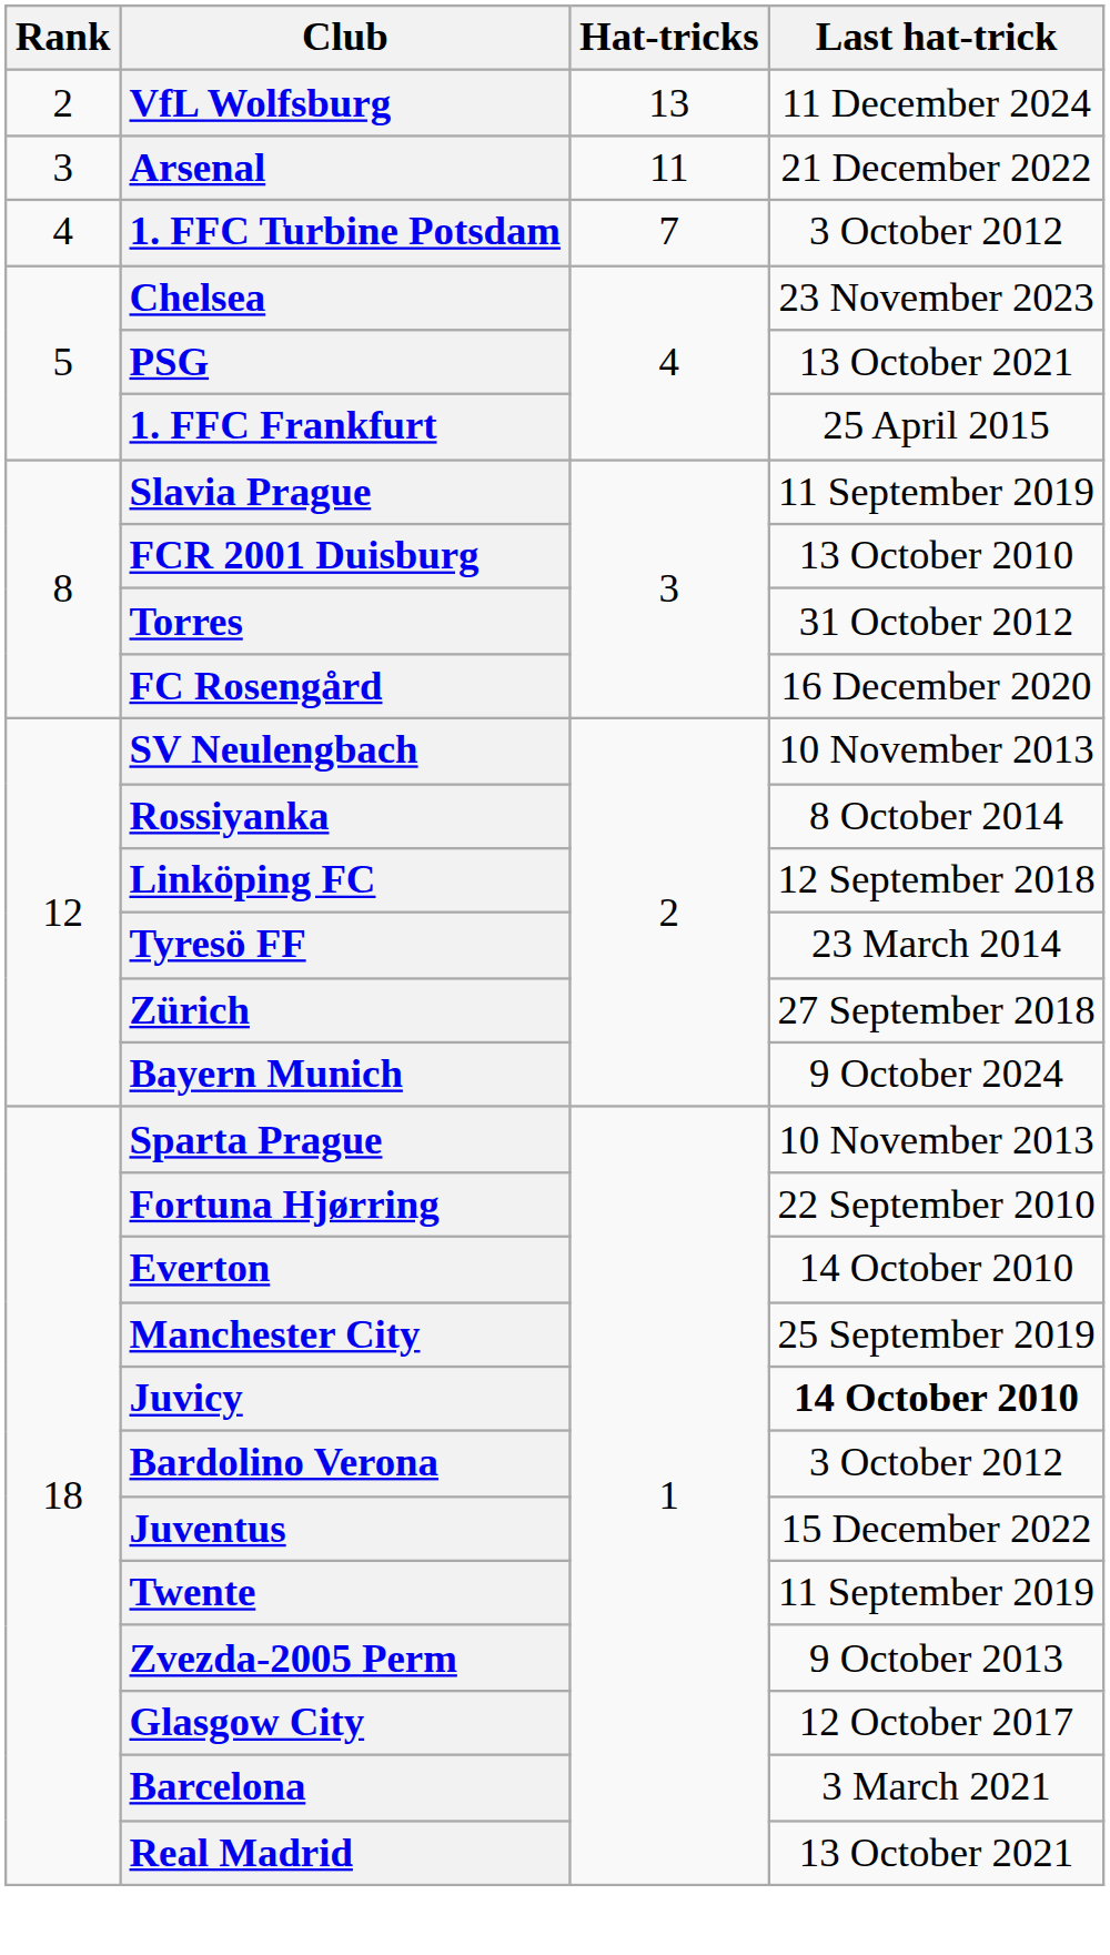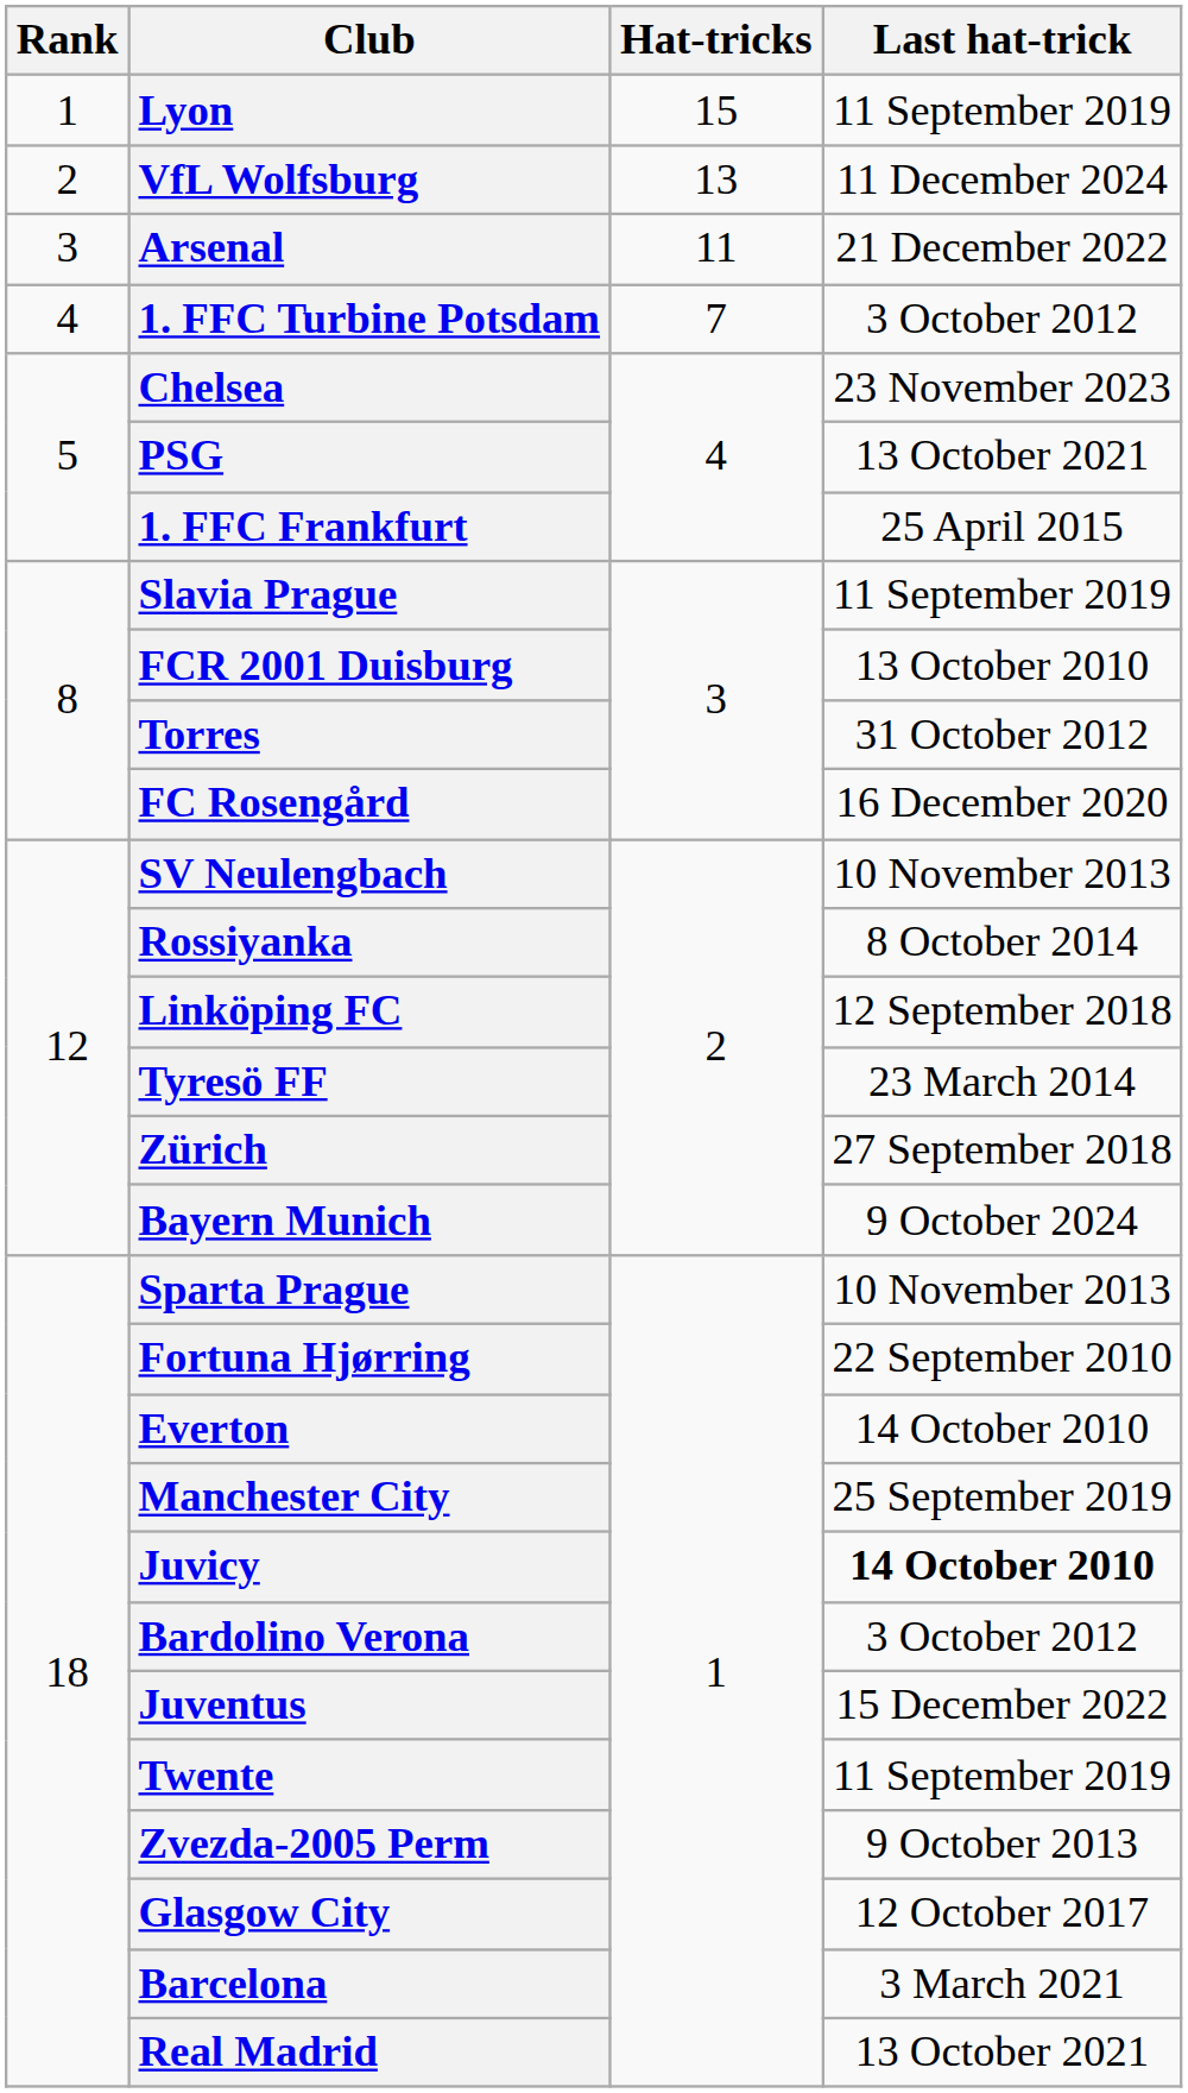 <table class="wikitable sortable plainrowheaders" style="text-align:center">
 <tr>
 <th scope="col">Rank</th>
 <th scope="col">Club</th>
 <th scope="col">Hat-tricks</th>
 <th scope="col">Last hat-trick</th>
+</tr>
+<tr>
+<td>1</td>
+<th scope='row' style='text-align:left' data-sort-value="Lyon"> <a href='#'>Lyon</a></th>
+<td>15</td>
+<td>11 September 2019</td>
 </tr>
 <tr>
 <td>2</td>
 <th scope='row' style='text-align:left' data-sort-value="Wolfsburg"> <a href='#'>VfL Wolfsburg</a></th>
 <td>13</td>
 <td>11 December 2024</td>
 </tr>
 <tr>
 <td>3</td>
 <th scope='row' style='text-align:left'data-sort-value="Arsenal"> <a href='#'>Arsenal</a></th>
 <td>11</td>
 <td>21 December 2022</td>
 </tr>
 <tr>
 <td>4</td>
 <th scope='row' style='text-align:left'data-sort-value="Turbine Potsdam"> <a href='#'>1. FFC Turbine Potsdam</a></th>
 <td>7</td>
 <td>3 October 2012</td>
 </tr>
 <tr>
 <td rowspan="3">5</td>
 <th scope='row' style='text-align:left'data-sort-value="Chelsea"> <a href='#'>Chelsea</a></th>
 <td rowspan="3">4</td>
 <td>23 November 2023</td>
 </tr>
 <tr>
 <th scope='row' style='text-align:left' data-sort-value="Paris Saint-Germain"> <a href='#'>PSG</a></th>
 <td>13 October 2021</td>
 </tr>
 <tr>
 <th scope='row' style='text-align:left' data-sort-value="Eintracht Frankfurt"> <a href='#'>1. FFC Frankfurt</a></th>
 <td>25 April 2015</td>
 </tr>
 <tr>
 <td rowspan="4">8</td>
 <th scope='row' style='text-align:left'data-sort-value="Slavia Prague"> <a href='#'>Slavia Prague</a></th>
 <td rowspan="4">3</td>
 <td>11 September 2019</td>
 </tr>
 <tr>
 <th scope='row' style='text-align:left' data-sort-value="Duisburg"> <a href='#'>FCR 2001 Duisburg</a></th>
 <td>13 October 2010</td>
 </tr>
 <tr>
 <th scope='row' style='text-align:left' data-sort-value="Torres"> <a href='#'>Torres</a></th>
 <td>31 October 2012</td>
 </tr>
 <tr>
 <th scope='row' style='text-align:left' data-sort-value="Rosengård"> <a href='#'>FC Rosengård</a></th>
 <td>16 December 2020</td>
 </tr>
 <tr>
 <td rowspan="6">12</td>
 <th scope='row' style='text-align:left'data-sort-value="Neulengbach"> <a href='#'>SV Neulengbach</a></th>
 <td rowspan="6">2</td>
 <td>10 November 2013</td>
 </tr>
 <tr>
 <th scope='row' style='text-align:left' data-sort-value="Rossiyanka"> <a href='#'>Rossiyanka</a></th>
 <td>8 October 2014</td>
 </tr>
 <tr>
 <th scope='row' style='text-align:left' data-sort-value="Linköping"> <a href='#'>Linköping FC</a></th>
 <td>12 September 2018</td>
 </tr>
 <tr>
 <th scope='row' style='text-align:left' data-sort-value="Tyresö"> <a href='#'>Tyresö FF</a></th>
 <td>23 March 2014</td>
 </tr>
 <tr>
 <th scope='row' style='text-align:left' data-sort-value="Zürich"> <a href='#'>Zürich</a></th>
 <td>27 September 2018</td>
 </tr>
 <tr>
 <th scope='row' style='text-align:left' data-sort-value="Bayern Munich"> <a href='#'>Bayern Munich</a></th>
 <td>9 October 2024</td>
 </tr>
 <tr>
 <td rowspan="12">18</td>
 <th scope='row' style='text-align:left'data-sort-value="Sparta Prague"> <a href='#'>Sparta Prague</a></th>
 <td rowspan="12">1</td>
 <td>10 November 2013</td>
 </tr>
 <tr>
 <th scope='row' style='text-align:left' data-sort-value="Fortuna Hjørring"> <a href='#'>Fortuna Hjørring</a></th>
 <td>22 September 2010</td>
 </tr>
 <tr>
 <th scope='row' style='text-align:left' data-sort-value="Everton"> <a href='#'>Everton</a></th>
 <td>14 October 2010</td>
 </tr>
 <tr>
 <th scope='row' style='text-align:left' data-sort-value="Manchester City"> <a href='#'>Manchester City</a></th>
 <td>25 September 2019</td>
 </tr>
 <tr>
 <th scope='row' style='text-align:left' data-sort-value="Juvicy"> <a href='#'>Juvicy</a></th>
 <td><strong>14 October 2010</strong></td>
 </tr>
 <tr>
 <th scope='row' style='text-align:left' data-sort-value="Bardolino Verona"> <a href='#'>Bardolino Verona</a></th>
 <td>3 October 2012</td>
 </tr>
 <tr>
 <th scope='row' style='text-align:left' data-sort-value="Juventus"> <a href='#'>Juventus</a></th>
 <td>15 December 2022</td>
 </tr>
 <tr>
 <th scope='row' style='text-align:left' data-sort-value="Twente"> <a href='#'>Twente</a></th>
 <td>11 September 2019</td>
 </tr>
 <tr>
 <th scope='row' style='text-align:left' data-sort-value="Zvezda-2005 Perm"> <a href='#'>Zvezda-2005 Perm</a></th>
 <td>9 October 2013</td>
 </tr>
 <tr>
 <th scope='row' style='text-align:left' data-sort-value="Glasgow City"> <a href='#'>Glasgow City</a></th>
 <td>12 October 2017</td>
 </tr>
 <tr>
 <th scope='row' style='text-align:left' data-sort-value="Barcelona"> <a href='#'>Barcelona</a></th>
 <td>3 March 2021</td>
 </tr>
 <tr>
 <th scope='row' style='text-align:left' data-sort-value="Real Madrid"> <a href='#'>Real Madrid</a></th>
 <td>13 October 2021</td>
 </tr>
 </table>
